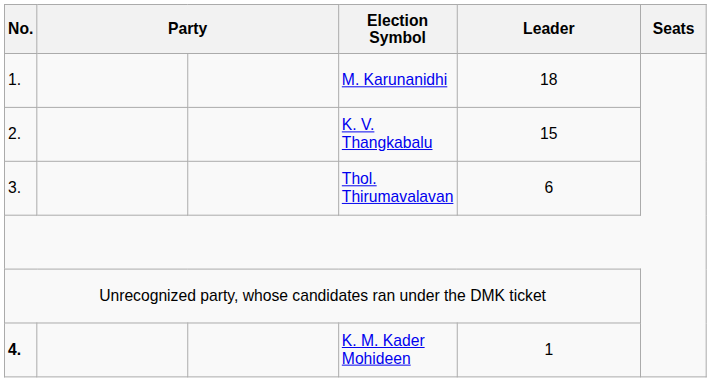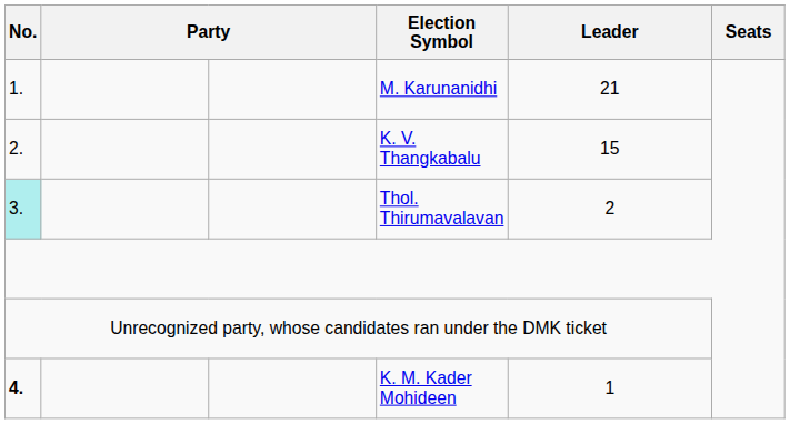 <table class="wikitable">
 <tr style="height: 50px;">
 <th scope="col" style="width:4px;">No.<br></th>
 <th scope="col" style="width:300px;"colspan="2">Party</th>
 <th scope="col" style="width:80px;">Election Symbol</th>
 <th scope="col" style="width:180px;">Leader</th>
 <th scope="col" style="width:60px;">Seats</th>
 </tr>
 <tr style="height: 55px;">
 <td>1.</td>
 <td></td>
 <td style="text-align:center;"></td>
 <td><a href='#'>M. Karunanidhi</a></td>
-<td style="text-align:center;">18</td>
+<td style="text-align:center;">21</td>
 </tr>
 <tr style="height: 55px;">
 <td>2.</td>
 <td></td>
 <td style="text-align:center;"></td>
 <td><a href='#'>K. V. Thangkabalu</a></td>
 <td style="text-align:center;">15</td>
 </tr>
 <tr style="height: 55px;">
-<td>3.</td>
+<td style="background: paleturquoise;">3.</td>
 <td></td>
 <td style="text-align:center;"></td>
 <td><a href='#'>Thol. Thirumavalavan</a></td>
-<td style="text-align:center;">6</td>
+<td style="text-align:center;">2</td>
 </tr>
 <tr style="height:55px;">
 </tr>
 <tr style="height: 55px;">
 <td colspan="5" style="text-align:center;">Unrecognized party, whose candidates ran under the DMK ticket</td>
 </tr>
 <tr style="height: 55px;">
 <td><strong>4.</strong></td>
 <td></td>
 <td style="text-align:center;"></td>
 <td><a href='#'>K. M. Kader Mohideen</a></td>
 <td style="text-align:center;">1</td>
 </tr>
 </table>
